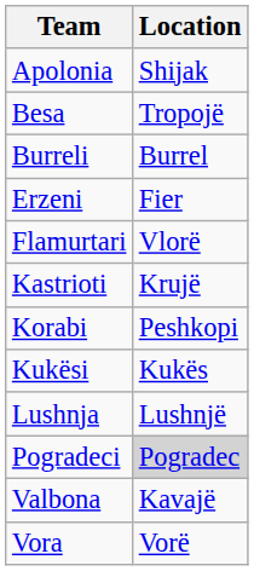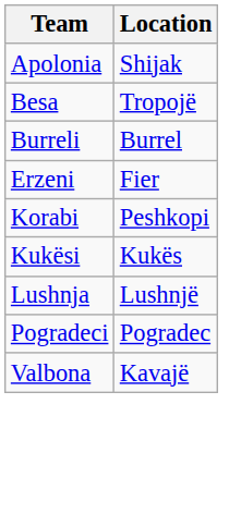 <table class="wikitable">
 <tr>
 <th>Team</th>
 <th>Location</th>
 </tr>
 <tr>
 <td><a href='#'>Apolonia</a></td>
 <td><a href='#'>Shijak</a></td>
 </tr>
 <tr>
 <td><a href='#'>Besa</a></td>
 <td><a href='#'>Tropojë</a></td>
 </tr>
 <tr>
 <td><a href='#'>Burreli</a></td>
 <td><a href='#'>Burrel</a></td>
 </tr>
 <tr>
 <td><a href='#'>Erzeni</a></td>
 <td><a href='#'>Fier</a></td>
 </tr>
 <tr>
-<td><a href='#'>Flamurtari</a></td>
-<td><a href='#'>Vlorë</a></td>
-</tr>
-<tr>
-<td><a href='#'>Kastrioti</a></td>
-<td><a href='#'>Krujë</a></td>
-</tr>
-<tr>
 <td><a href='#'>Korabi</a></td>
 <td><a href='#'>Peshkopi</a></td>
 </tr>
 <tr>
 <td><a href='#'>Kukësi</a></td>
 <td><a href='#'>Kukës</a></td>
 </tr>
 <tr>
 <td><a href='#'>Lushnja</a></td>
 <td><a href='#'>Lushnjë</a></td>
 </tr>
 <tr>
 <td><a href='#'>Pogradeci</a></td>
-<td style="background: lightgrey;"><a href='#'>Pogradec</a></td>
+<td><a href='#'>Pogradec</a></td>
 </tr>
 <tr>
 <td><a href='#'>Valbona</a></td>
 <td><a href='#'>Kavajë</a></td>
 </tr>
-<tr>
-<td><a href='#'>Vora</a></td>
-<td><a href='#'>Vorë</a></td>
-</tr>
 </table>
